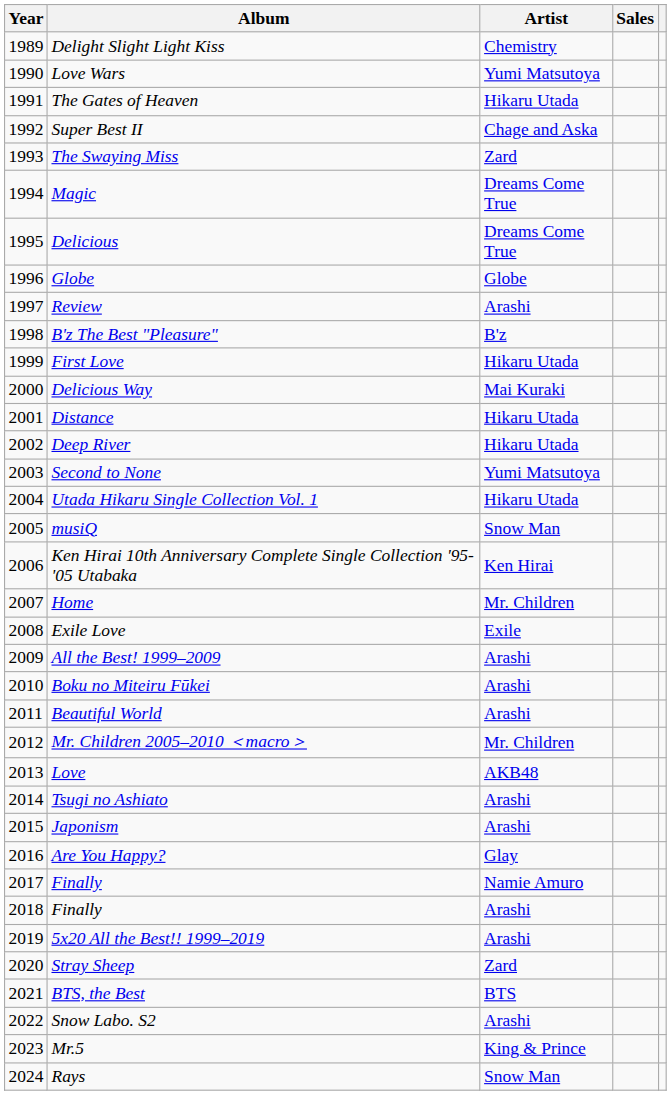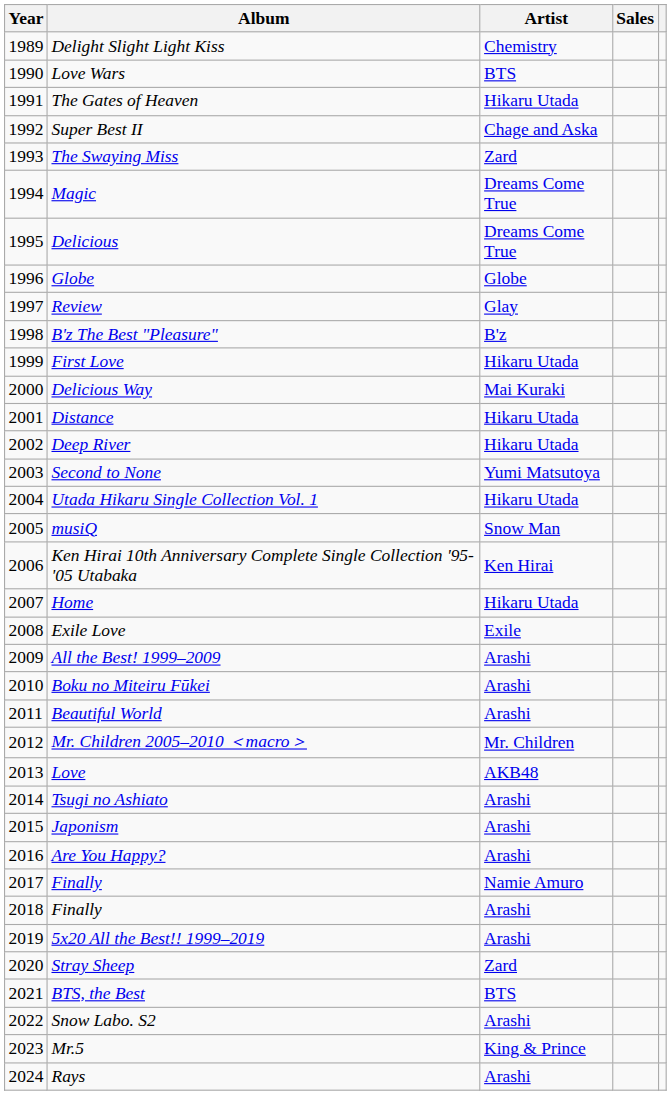 <table class="wikitable sortable">
 <tr>
 <th>Year</th>
 <th>Album</th>
 <th>Artist</th>
 <th>Sales</th>
 <th class="unsortable"></th>
 </tr>
 <tr>
 <td>1989</td>
 <td><em>Delight Slight Light Kiss</em></td>
 <td><a href='#'>Chemistry</a></td>
 <td></td>
 <td></td>
 </tr>
 <tr>
 <td>1990</td>
 <td><em>Love Wars</em></td>
-<td><a href='#'>Yumi Matsutoya</a></td>
+<td><a href='#'>BTS</a></td>
 <td></td>
 <td></td>
 </tr>
 <tr>
 <td>1991</td>
 <td><em>The Gates of Heaven</em></td>
 <td><a href='#'>Hikaru Utada</a></td>
 <td></td>
 <td></td>
 </tr>
 <tr>
 <td>1992</td>
 <td><em>Super Best II</em></td>
 <td><a href='#'>Chage and Aska</a></td>
 <td></td>
 <td></td>
 </tr>
 <tr>
 <td>1993</td>
 <td><em><a href='#'>The Swaying Miss</a></em></td>
 <td><a href='#'>Zard</a></td>
 <td></td>
 <td></td>
 </tr>
 <tr>
 <td>1994</td>
 <td><em><a href='#'>Magic</a></em></td>
 <td><a href='#'>Dreams Come True</a></td>
 <td></td>
 <td></td>
 </tr>
 <tr>
 <td>1995</td>
 <td><em><a href='#'>Delicious</a></em></td>
 <td><a href='#'>Dreams Come True</a></td>
 <td></td>
 <td></td>
 </tr>
 <tr>
 <td>1996</td>
 <td><em><a href='#'>Globe</a></em></td>
 <td><a href='#'>Globe</a></td>
 <td></td>
 <td></td>
 </tr>
 <tr>
 <td>1997</td>
 <td><em><a href='#'>Review</a></em></td>
-<td><a href='#'>Arashi</a></td>
+<td><a href='#'>Glay</a></td>
 <td></td>
 <td></td>
 </tr>
 <tr>
 <td>1998</td>
 <td><em><a href='#'>B'z The Best "Pleasure"</a></em></td>
 <td><a href='#'>B'z</a></td>
 <td></td>
 <td></td>
 </tr>
 <tr>
 <td>1999</td>
 <td><em><a href='#'>First Love</a></em></td>
 <td><a href='#'>Hikaru Utada</a></td>
 <td></td>
 <td></td>
 </tr>
 <tr>
 <td>2000</td>
 <td><em><a href='#'>Delicious Way</a></em></td>
 <td><a href='#'>Mai Kuraki</a></td>
 <td></td>
 <td></td>
 </tr>
 <tr>
 <td>2001</td>
 <td><em><a href='#'>Distance</a></em></td>
 <td><a href='#'>Hikaru Utada</a></td>
 <td></td>
 <td></td>
 </tr>
 <tr>
 <td>2002</td>
 <td><em><a href='#'>Deep River</a></em></td>
 <td><a href='#'>Hikaru Utada</a></td>
 <td></td>
 <td></td>
 </tr>
 <tr>
 <td>2003</td>
 <td><em><a href='#'>Second to None</a></em></td>
 <td><a href='#'>Yumi Matsutoya</a></td>
 <td></td>
 <td></td>
 </tr>
 <tr>
 <td>2004</td>
 <td><em><a href='#'>Utada Hikaru Single Collection Vol. 1</a></em></td>
 <td><a href='#'>Hikaru Utada</a></td>
 <td></td>
 <td></td>
 </tr>
 <tr>
 <td>2005</td>
 <td><em><a href='#'>musiQ</a></em></td>
 <td><a href='#'>Snow Man</a></td>
 <td></td>
 <td></td>
 </tr>
 <tr>
 <td>2006</td>
 <td><em>Ken Hirai 10th Anniversary Complete Single Collection '95-'05 Utabaka</em></td>
 <td><a href='#'>Ken Hirai</a></td>
 <td></td>
 <td></td>
 </tr>
 <tr>
 <td>2007</td>
 <td><em><a href='#'>Home</a></em></td>
-<td><a href='#'>Mr. Children</a></td>
+<td><a href='#'>Hikaru Utada</a></td>
 <td></td>
 <td></td>
 </tr>
 <tr>
 <td>2008</td>
 <td><em>Exile Love</em></td>
 <td><a href='#'>Exile</a></td>
 <td></td>
 <td></td>
 </tr>
 <tr>
 <td>2009</td>
 <td><em><a href='#'>All the Best! 1999–2009</a></em></td>
 <td><a href='#'>Arashi</a></td>
 <td></td>
 <td></td>
 </tr>
 <tr>
 <td>2010</td>
 <td><em><a href='#'>Boku no Miteiru Fūkei</a></em></td>
 <td><a href='#'>Arashi</a></td>
 <td></td>
 <td></td>
 </tr>
 <tr>
 <td>2011</td>
 <td><em><a href='#'>Beautiful World</a></em></td>
 <td><a href='#'>Arashi</a></td>
 <td></td>
 <td></td>
 </tr>
 <tr>
 <td>2012</td>
 <td><em><a href='#'>Mr. Children 2005–2010 ＜macro＞</a></em></td>
 <td><a href='#'>Mr. Children</a></td>
 <td></td>
 <td></td>
 </tr>
 <tr>
 <td>2013</td>
 <td><em><a href='#'>Love</a></em></td>
 <td><a href='#'>AKB48</a></td>
 <td></td>
 <td></td>
 </tr>
 <tr>
 <td>2014</td>
 <td><em><a href='#'>Tsugi no Ashiato</a></em></td>
 <td><a href='#'>Arashi</a></td>
 <td></td>
 <td></td>
 </tr>
 <tr>
 <td>2015</td>
 <td><em><a href='#'>Japonism</a></em></td>
 <td><a href='#'>Arashi</a></td>
 <td></td>
 <td></td>
 </tr>
 <tr>
 <td>2016</td>
 <td><em><a href='#'>Are You Happy?</a></em></td>
-<td><a href='#'>Glay</a></td>
+<td><a href='#'>Arashi</a></td>
 <td></td>
 <td></td>
 </tr>
 <tr>
 <td>2017</td>
 <td><em><a href='#'>Finally</a></em></td>
 <td><a href='#'>Namie Amuro</a></td>
 <td></td>
 <td></td>
 </tr>
 <tr>
 <td>2018</td>
 <td><em>Finally</em></td>
 <td><a href='#'>Arashi</a></td>
 <td></td>
 <td></td>
 </tr>
 <tr>
 <td>2019</td>
 <td><em><a href='#'>5x20 All the Best!! 1999–2019</a></em></td>
 <td><a href='#'>Arashi</a></td>
 <td></td>
 <td></td>
 </tr>
 <tr>
 <td>2020</td>
 <td><em><a href='#'>Stray Sheep</a></em></td>
 <td><a href='#'>Zard</a></td>
 <td></td>
 <td></td>
 </tr>
 <tr>
 <td>2021</td>
 <td><em><a href='#'>BTS, the Best</a></em></td>
 <td><a href='#'>BTS</a></td>
 <td></td>
 <td></td>
 </tr>
 <tr>
 <td>2022</td>
 <td><em>Snow Labo. S2</em></td>
 <td><a href='#'>Arashi</a></td>
 <td></td>
 <td></td>
 </tr>
 <tr>
 <td>2023</td>
 <td><em>Mr.5</em></td>
 <td><a href='#'>King & Prince</a></td>
 <td></td>
 <td></td>
 </tr>
 <tr>
 <td>2024</td>
 <td><em>Rays</em></td>
-<td><a href='#'>Snow Man</a></td>
+<td><a href='#'>Arashi</a></td>
 <td></td>
 <td></td>
 </tr>
 </table>
